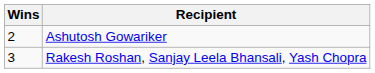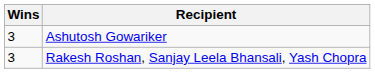 <table class="wikitable">
 <tr>
 <th>Wins</th>
 <th>Recipient</th>
 </tr>
 <tr>
-<td>2</td>
+<td>3</td>
 <td><a href='#'>Ashutosh Gowariker</a></td>
 </tr>
 <tr>
 <td>3</td>
 <td><a href='#'>Rakesh Roshan</a>, <a href='#'>Sanjay Leela Bhansali</a>, <a href='#'>Yash Chopra</a></td>
 </tr>
 </table>
